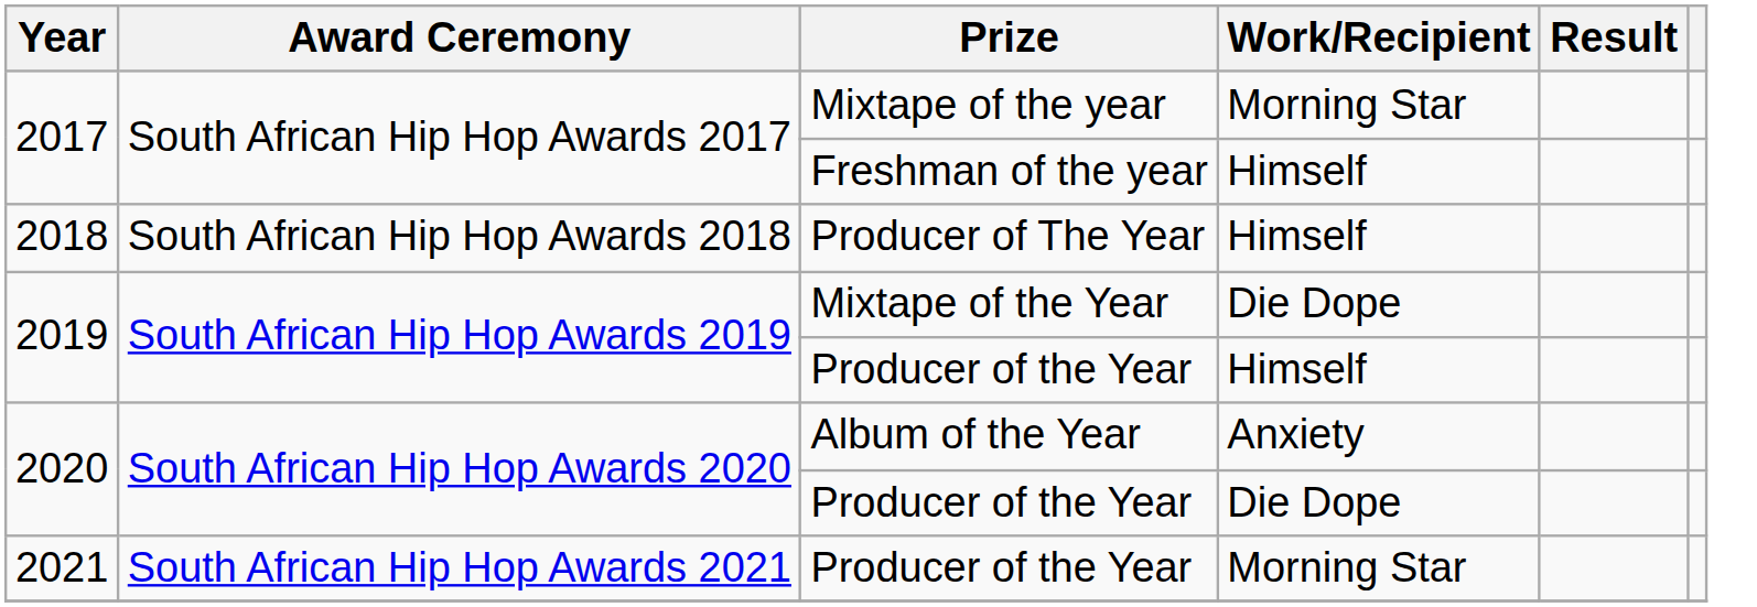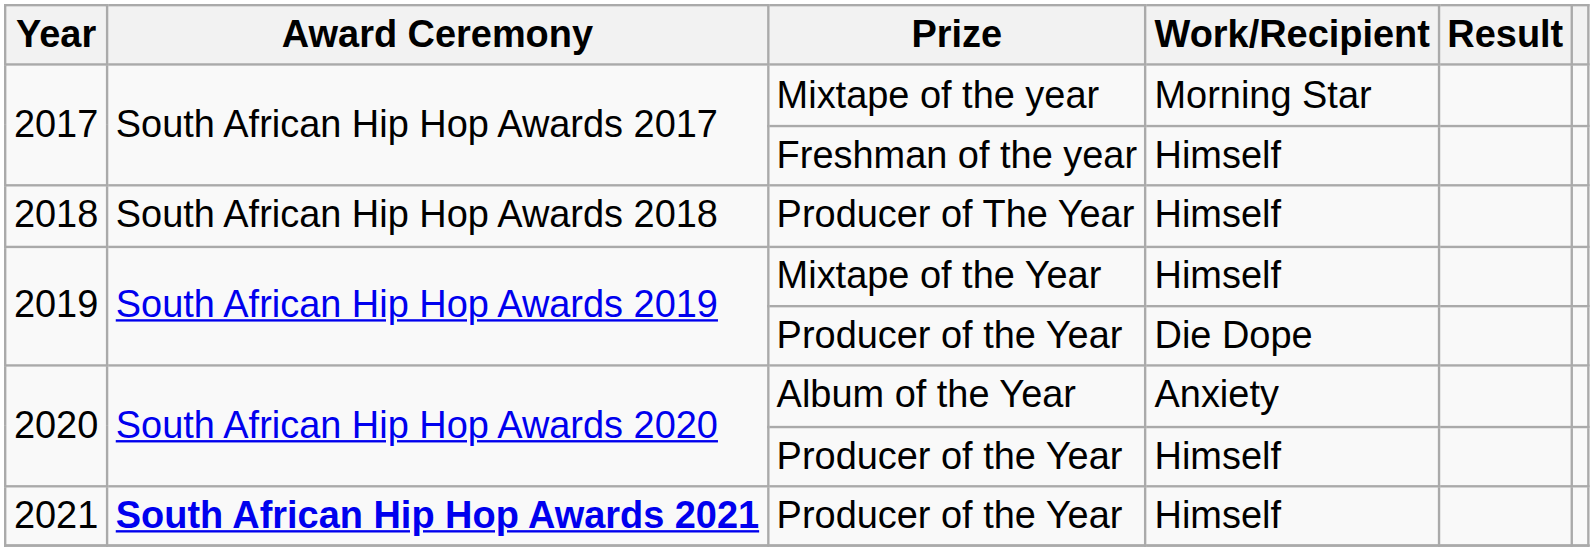 <table class="wikitable">
 <tr>
 <th>Year</th>
 <th>Award Ceremony</th>
 <th>Prize</th>
 <th>Work/Recipient</th>
 <th>Result</th>
 <th></th>
 </tr>
 <tr>
 <td style="text-align:center" rowspan="2">2017</td>
 <td rowspan="2">South African Hip Hop Awards 2017</td>
 <td>Mixtape of the year</td>
 <td>Morning Star</td>
 <td></td>
 <td></td>
 </tr>
 <tr>
 <td>Freshman of the year</td>
 <td>Himself</td>
 <td></td>
 <td></td>
 </tr>
 <tr>
 <td style="text-align:center">2018</td>
 <td>South African Hip Hop Awards 2018</td>
 <td>Producer of The Year</td>
 <td>Himself</td>
 <td></td>
 <td></td>
 </tr>
 <tr>
 <td style="text-align:center" rowspan="2">2019</td>
 <td rowspan="2"><a href='#'>South African Hip Hop Awards 2019</a></td>
 <td>Mixtape of the Year</td>
-<td>Die Dope</td>
+<td>Himself</td>
 <td></td>
 <td></td>
 </tr>
 <tr>
 <td>Producer of the Year</td>
-<td>Himself</td>
+<td>Die Dope</td>
 <td></td>
 <td></td>
 </tr>
 <tr>
 <td style="text-align:center" rowspan="2">2020</td>
 <td rowspan="2"><a href='#'>South African Hip Hop Awards 2020</a></td>
 <td>Album of the Year</td>
 <td>Anxiety</td>
 <td></td>
 <td></td>
 </tr>
 <tr>
 <td>Producer of the Year</td>
-<td>Die Dope</td>
+<td>Himself</td>
 <td></td>
 <td></td>
 </tr>
 <tr>
 <td style="text-align:center">2021</td>
-<td><a href='#'>South African Hip Hop Awards 2021</a></td>
+<td><strong><a href='#'>South African Hip Hop Awards 2021</a></strong></td>
 <td>Producer of the Year</td>
-<td>Morning Star</td>
+<td>Himself</td>
 <td></td>
 <td></td>
 </tr>
 <tr>
 </tr>
 </table>
